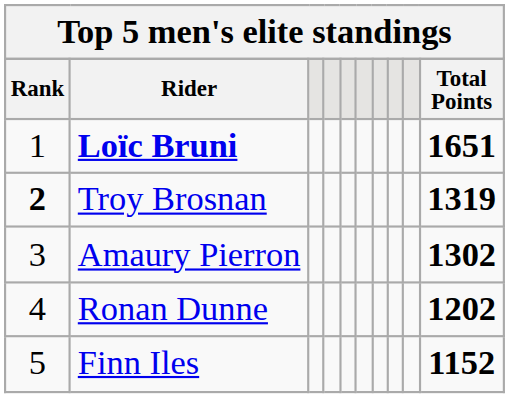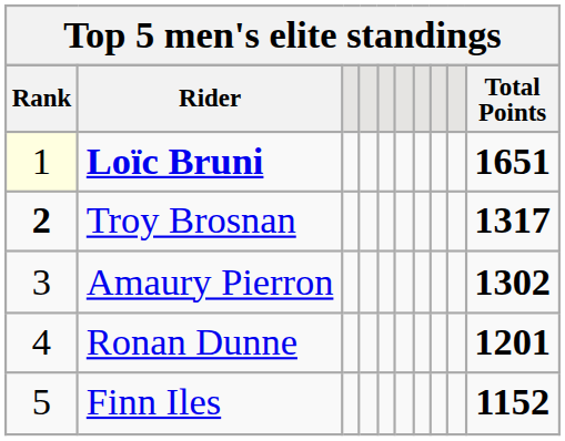 <table class="wikitable sortable">
 <tr>
 <th colspan=27 align="center"><strong>Top 5 men's elite standings</strong></th>
 </tr>
 <tr>
 </tr>
 <tr style="font-size:8pt;font-weight:bold">
 <th align="center">Rank</th>
 <th align="center">Rider</th>
 <th class=unsortable style="background:#E5E4E2;"><small></small></th>
 <th class=unsortable style="background:#E5E4E2;"><small></small></th>
 <th class=unsortable style="background:#E5E4E2;"><small></small></th>
 <th class=unsortable style="background:#E5E4E2;"><small></small></th>
 <th class=unsortable style="background:#E5E4E2;"><small></small></th>
 <th class=unsortable style="background:#E5E4E2;"><small></small></th>
 <th class=unsortable style="background:#E5E4E2;"><small></small></th>
 <th align="center">Total<br>Points</th>
 </tr>
 <tr>
-<td align=center>1</td>
+<td align=center style="background: lightyellow;">1</td>
 <td> <strong><a href='#'>Loïc Bruni</a></strong></td>
 <td align=center></td>
 <td align=center></td>
 <td align=center></td>
 <td align=center></td>
 <td align=center></td>
 <td align=center></td>
 <td align=center></td>
 <td align=center><strong>1651</strong></td>
 </tr>
 <tr>
 <td align=center><strong>2</strong></td>
 <td> <a href='#'>Troy Brosnan</a></td>
 <td align=center></td>
 <td align=center></td>
 <td align=center></td>
 <td align=center></td>
 <td align=center></td>
 <td align=center></td>
 <td align=center></td>
-<td align=center><strong>1319</strong></td>
+<td align=center><strong>1317</strong></td>
 </tr>
 <tr>
 <td align=center>3</td>
 <td> <a href='#'>Amaury Pierron</a></td>
 <td align=center></td>
 <td align=center></td>
 <td align=center></td>
 <td align=center></td>
 <td align=center></td>
 <td align=center></td>
 <td align=center></td>
 <td align=center><strong>1302</strong></td>
 </tr>
 <tr>
 <td align=center>4</td>
 <td> <a href='#'>Ronan Dunne</a></td>
 <td align=center></td>
 <td align=center></td>
 <td align=center></td>
 <td align=center></td>
 <td align=center></td>
 <td align=center></td>
 <td align=center></td>
-<td align=center><strong>1202</strong></td>
+<td align=center><strong>1201</strong></td>
 </tr>
 <tr>
 <td align=center>5</td>
 <td> <a href='#'>Finn Iles</a></td>
 <td align=center></td>
 <td align=center></td>
 <td align=center></td>
 <td align=center></td>
 <td align=center></td>
 <td align=center></td>
 <td align=center></td>
 <td align=center><strong>1152</strong><br></td>
 </tr>
 </table>
